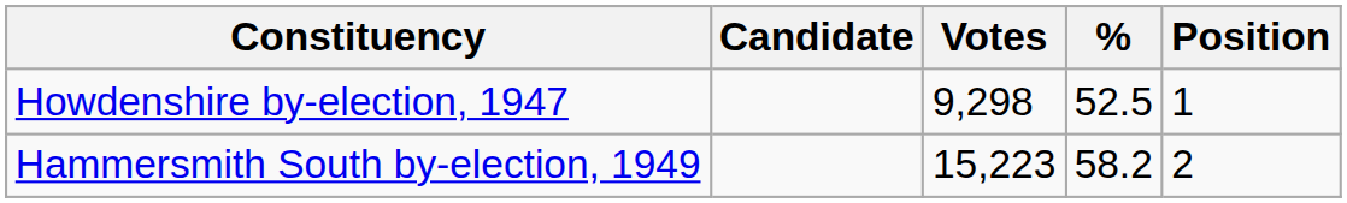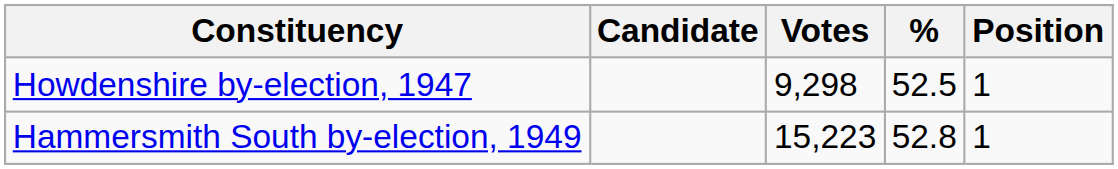 <table class="wikitable sortable">
 <tr>
 <th>Constituency</th>
 <th>Candidate</th>
 <th>Votes</th>
 <th>%</th>
 <th>Position</th>
 </tr>
 <tr>
 <td><a href='#'>Howdenshire by-election, 1947</a></td>
 <td></td>
 <td>9,298</td>
 <td>52.5</td>
 <td>1</td>
 </tr>
 <tr>
 <td><a href='#'>Hammersmith South by-election, 1949</a></td>
 <td></td>
 <td>15,223</td>
-<td>58.2</td>
-<td>2</td>
+<td>52.8</td>
+<td>1</td>
 </tr>
 </table>
